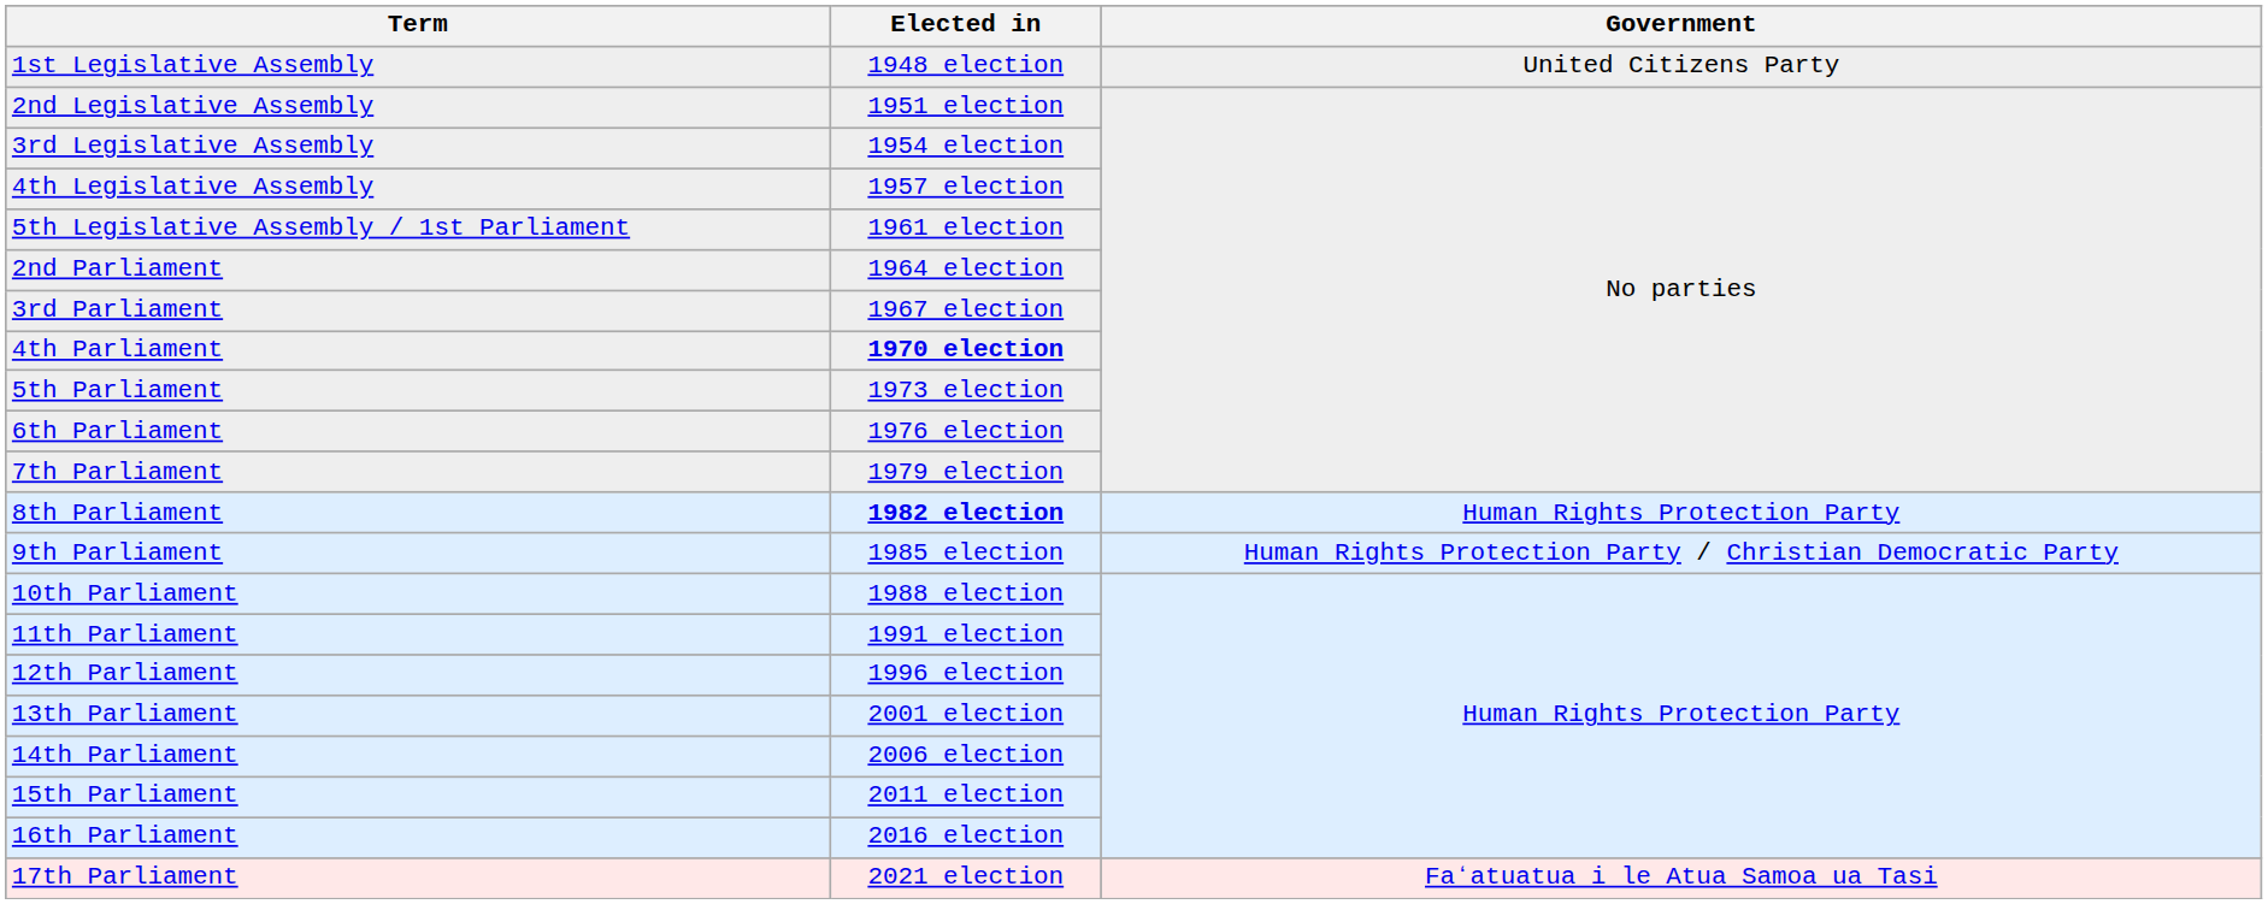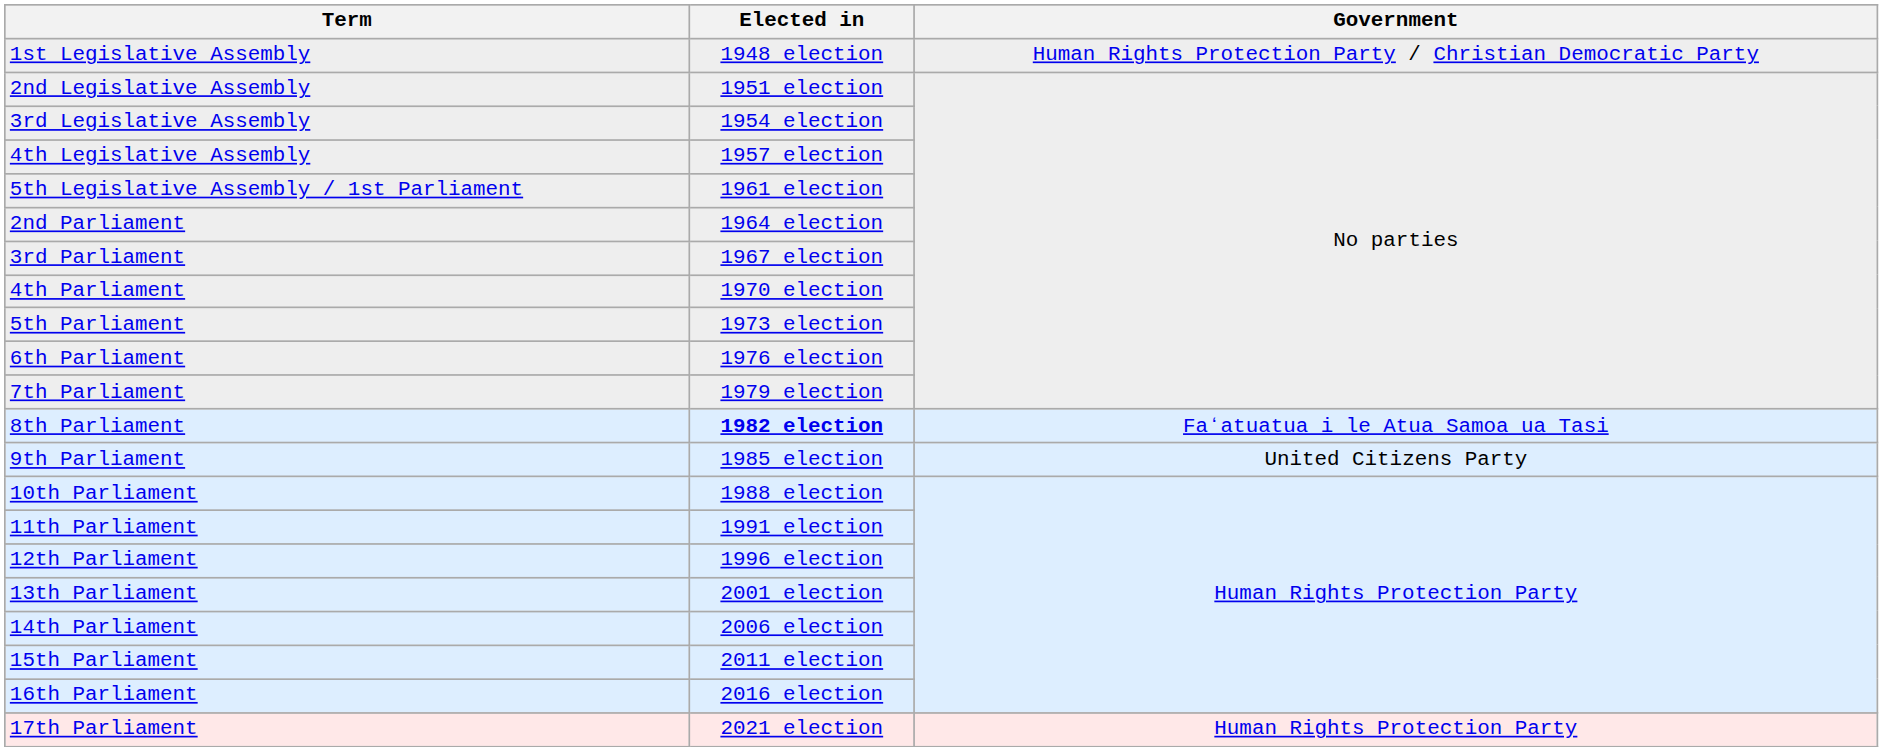 <table class="wikitable" style="font-size: 95%;" width=70%>
 <tr>
 <th>Term</th>
 <th>Elected in</th>
 <th>Government</th>
 </tr>
 <tr ---- bgcolor=#EEEEEE>
 <td><a href='#'>1st Legislative Assembly</a></td>
 <td align=center><a href='#'>1948 election</a></td>
-<td align=center>United Citizens Party</td>
+<td align=center><a href='#'>Human Rights Protection Party</a> / <a href='#'>Christian Democratic Party</a></td>
 </tr>
 <tr ---- bgcolor=#EEEEEE>
 <td><a href='#'>2nd Legislative Assembly</a></td>
 <td align=center><a href='#'>1951 election</a></td>
 <td align=center rowspan=10>No parties</td>
 </tr>
 <tr ---- bgcolor=#EEEEEE>
 <td><a href='#'>3rd Legislative Assembly</a></td>
 <td align=center><a href='#'>1954 election</a></td>
 </tr>
 <tr ---- bgcolor=#EEEEEE>
 <td><a href='#'>4th Legislative Assembly</a></td>
 <td align=center><a href='#'>1957 election</a></td>
 </tr>
 <tr ---- bgcolor=#EEEEEE>
 <td><a href='#'>5th Legislative Assembly / 1st Parliament</a></td>
 <td align=center><a href='#'>1961 election</a></td>
 </tr>
 <tr ---- bgcolor=#EEEEEE>
 <td><a href='#'>2nd Parliament</a></td>
 <td align=center><a href='#'>1964 election</a></td>
 </tr>
 <tr ---- bgcolor=#EEEEEE>
 <td><a href='#'>3rd Parliament</a></td>
 <td align=center><a href='#'>1967 election</a></td>
 </tr>
 <tr ---- bgcolor=#EEEEEE>
 <td><a href='#'>4th Parliament</a></td>
-<td align=center><strong><a href='#'>1970 election</a></strong></td>
+<td align=center><a href='#'>1970 election</a></td>
 </tr>
 <tr ---- bgcolor=#EEEEEE>
 <td><a href='#'>5th Parliament</a></td>
 <td align=center><a href='#'>1973 election</a></td>
 </tr>
 <tr ---- bgcolor=#EEEEEE>
 <td><a href='#'>6th Parliament</a></td>
 <td align=center><a href='#'>1976 election</a></td>
 </tr>
 <tr ---- bgcolor=#EEEEEE>
 <td><a href='#'>7th Parliament</a></td>
 <td align=center><a href='#'>1979 election</a></td>
 </tr>
 <tr ---- bgcolor=#DDEEFF>
 <td><a href='#'>8th Parliament</a></td>
 <td align=center><strong><a href='#'>1982 election</a></strong></td>
-<td align=center><a href='#'>Human Rights Protection Party</a></td>
+<td align=center><a href='#'>Faʻatuatua i le Atua Samoa ua Tasi</a></td>
 </tr>
 <tr ---- bgcolor=#DDEEFF>
 <td><a href='#'>9th Parliament</a></td>
 <td align=center><a href='#'>1985 election</a></td>
-<td align=center><a href='#'>Human Rights Protection Party</a> / <a href='#'>Christian Democratic Party</a></td>
+<td align=center>United Citizens Party</td>
 </tr>
 <tr ---- bgcolor=#DDEEFF>
 <td><a href='#'>10th Parliament</a></td>
 <td align=center><a href='#'>1988 election</a></td>
 <td align=center rowspan=7><a href='#'>Human Rights Protection Party</a></td>
 </tr>
 <tr ---- bgcolor=#DDEEFF>
 <td><a href='#'>11th Parliament</a></td>
 <td align=center><a href='#'>1991 election</a></td>
 </tr>
 <tr ---- bgcolor=#DDEEFF>
 <td><a href='#'>12th Parliament</a></td>
 <td align=center><a href='#'>1996 election</a></td>
 </tr>
 <tr ---- bgcolor=#DDEEFF>
 <td><a href='#'>13th Parliament</a></td>
 <td align=center><a href='#'>2001 election</a></td>
 </tr>
 <tr ---- bgcolor=#DDEEFF>
 <td><a href='#'>14th Parliament</a></td>
 <td align=center><a href='#'>2006 election</a></td>
 </tr>
 <tr ---- bgcolor=#DDEEFF>
 <td><a href='#'>15th Parliament</a></td>
 <td align=center><a href='#'>2011 election</a></td>
 </tr>
 <tr ---- bgcolor=#DDEEFF>
 <td><a href='#'>16th Parliament</a></td>
 <td align=center><a href='#'>2016 election</a></td>
 </tr>
 <tr ---- bgcolor=#FFE8E8>
 <td><a href='#'>17th Parliament</a></td>
 <td align=center><a href='#'>2021 election</a></td>
-<td align=center><a href='#'>Faʻatuatua i le Atua Samoa ua Tasi</a></td>
+<td align=center><a href='#'>Human Rights Protection Party</a></td>
 </tr>
 </table>
